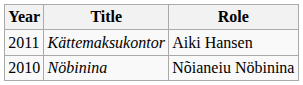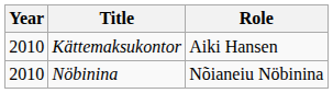 <table class="wikitable sortable">
 <tr>
 <th>Year</th>
 <th>Title</th>
 <th>Role</th>
 </tr>
 <tr>
-<td>2011</td>
+<td>2010</td>
 <td><em>Kättemaksukontor</em></td>
 <td>Aiki Hansen</td>
 </tr>
 <tr>
 <td>2010</td>
 <td><em>Nöbinina</em></td>
 <td>Nõianeiu Nöbinina</td>
 </tr>
 </table>
